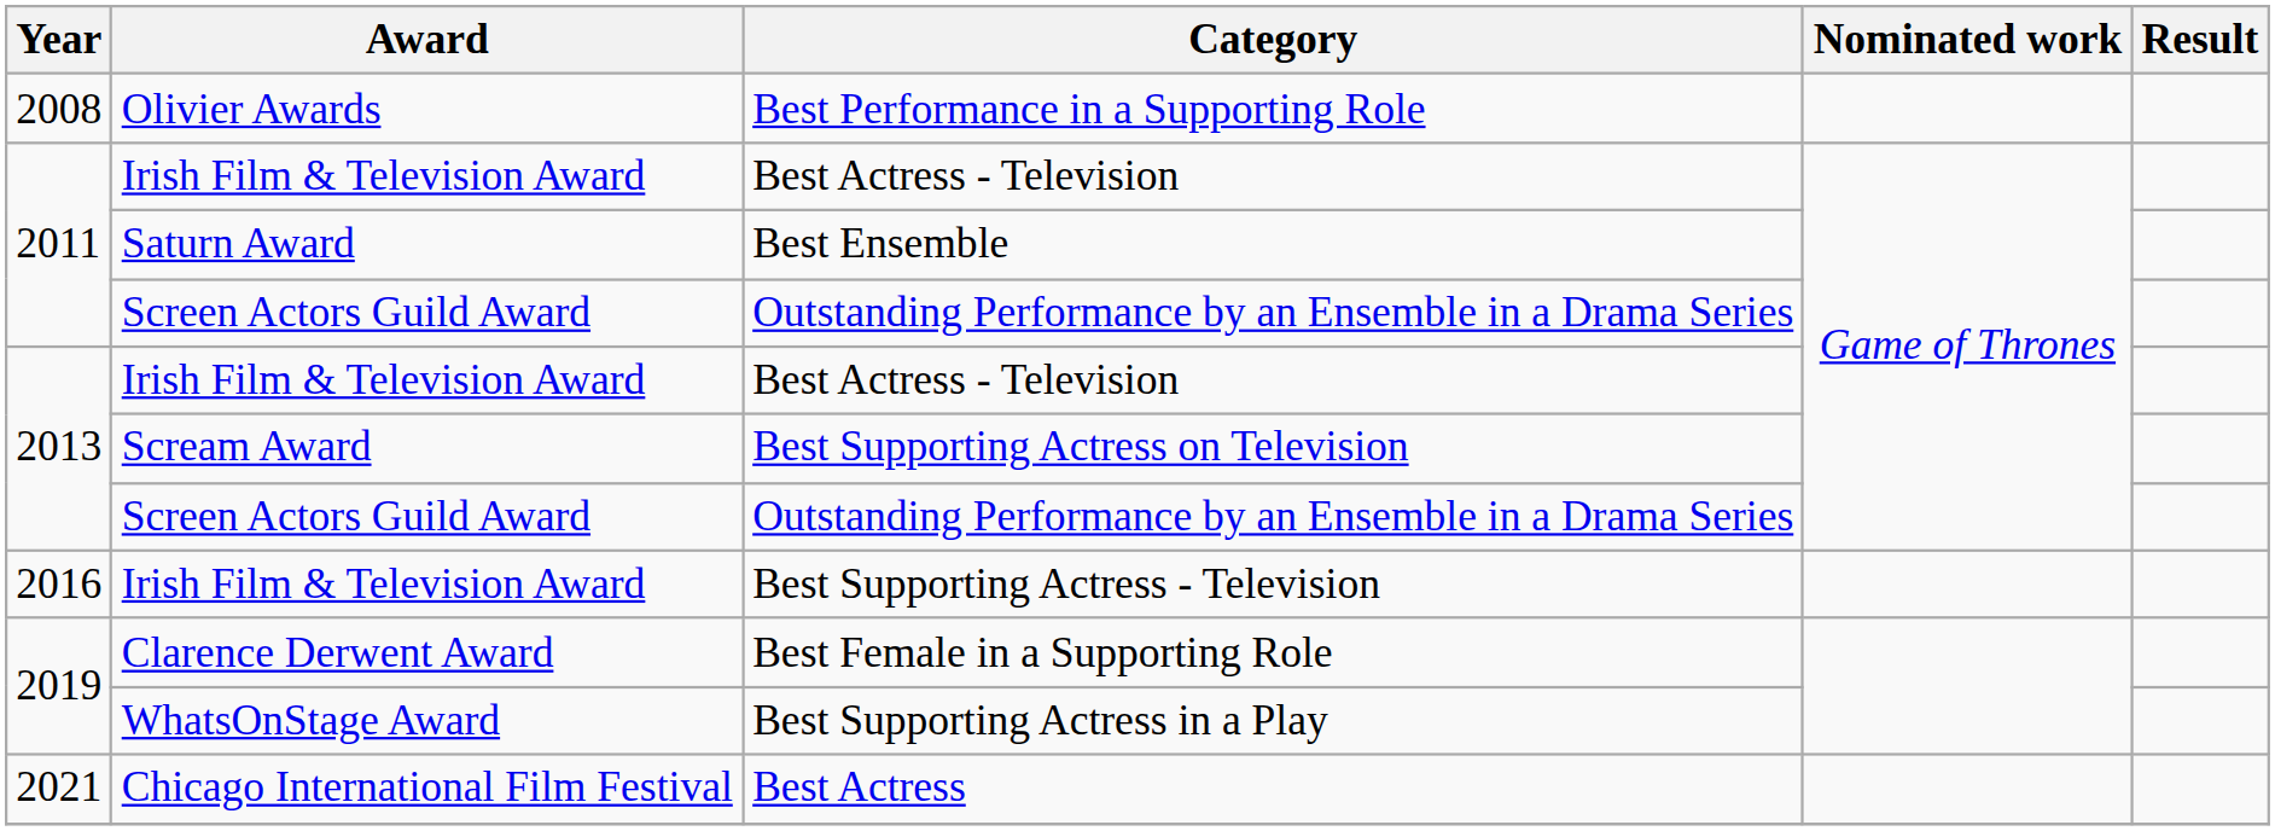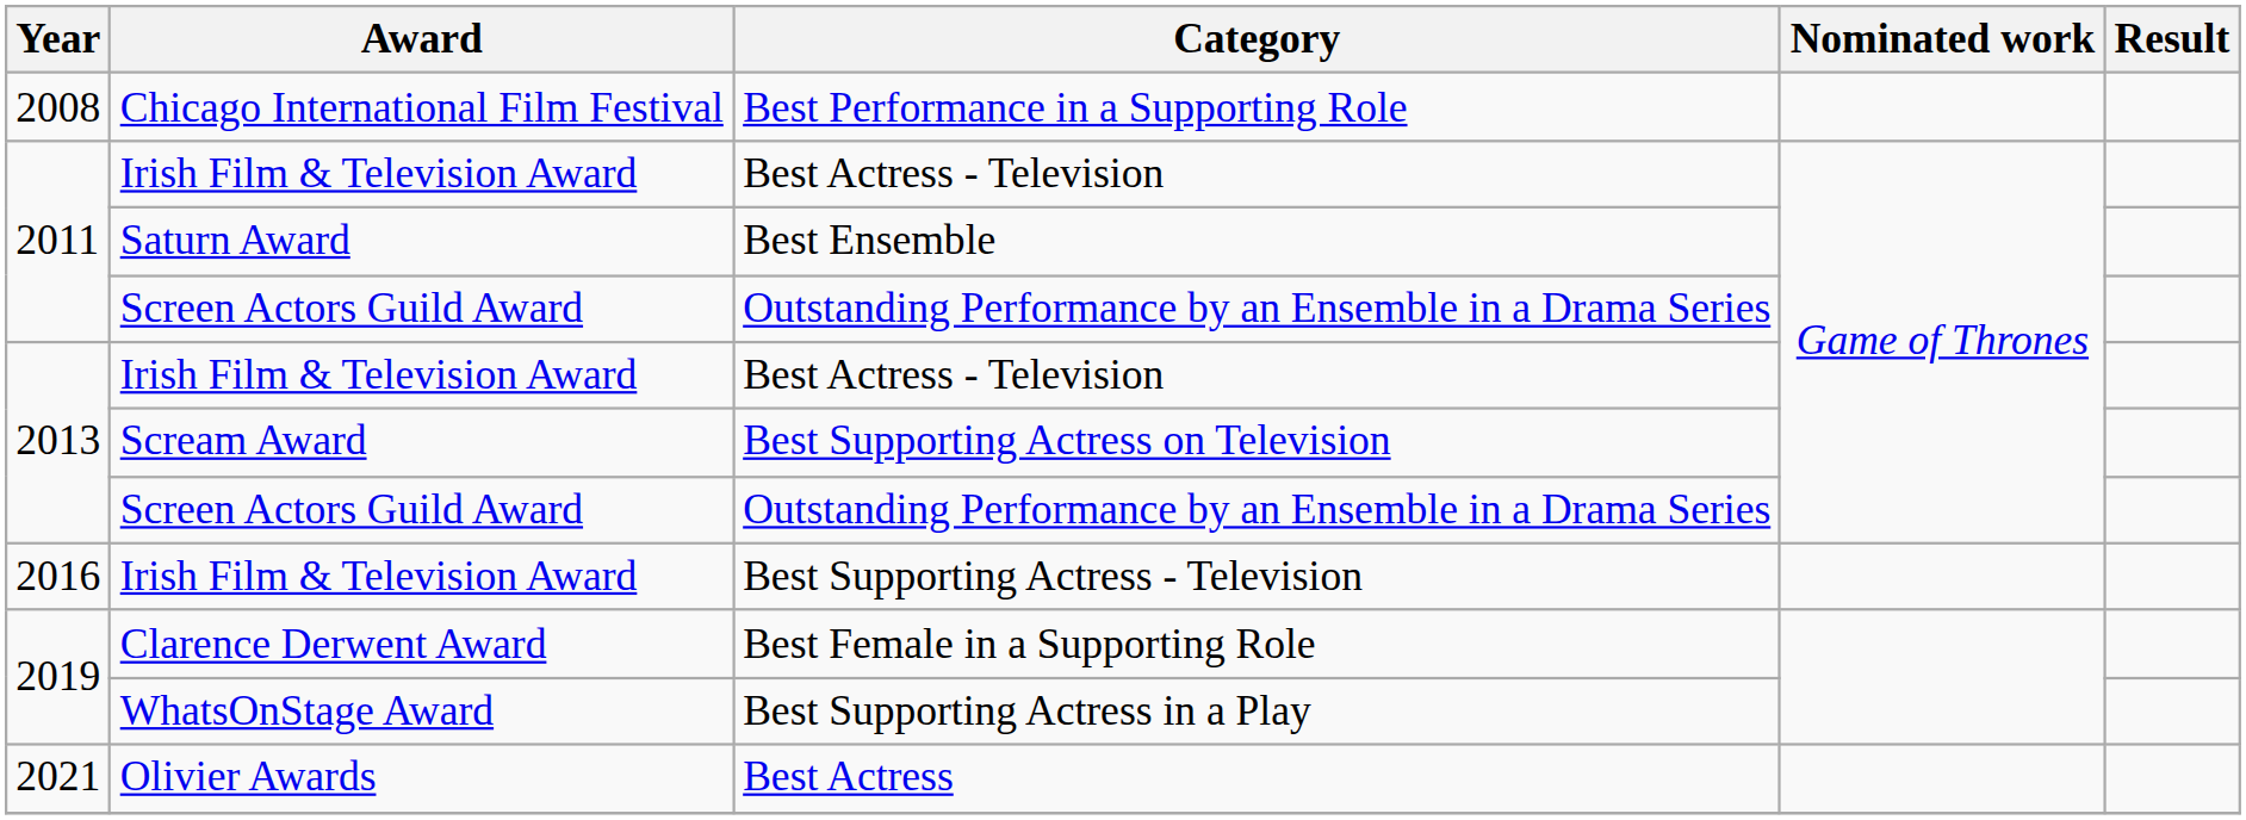 <table class="wikitable">
 <tr>
 <th>Year</th>
 <th>Award</th>
 <th>Category</th>
 <th>Nominated work</th>
 <th>Result</th>
 </tr>
 <tr>
 <td>2008</td>
-<td><a href='#'>Olivier Awards</a></td>
+<td><a href='#'>Chicago International Film Festival</a></td>
 <td><a href='#'>Best Performance in a Supporting Role</a></td>
 <td></td>
 <td></td>
 </tr>
 <tr>
 <td rowspan=3>2011</td>
 <td><a href='#'>Irish Film & Television Award</a></td>
 <td>Best Actress - Television</td>
 <td rowspan=6 style="text-align:center;"><em><a href='#'>Game of Thrones</a></em></td>
 <td></td>
 </tr>
 <tr>
 <td><a href='#'>Saturn Award</a></td>
 <td>Best Ensemble</td>
 <td></td>
 </tr>
 <tr>
 <td><a href='#'>Screen Actors Guild Award</a></td>
 <td><a href='#'>Outstanding Performance by an Ensemble in a Drama Series</a></td>
 <td></td>
 </tr>
 <tr>
 <td rowspan=3>2013</td>
 <td><a href='#'>Irish Film & Television Award</a></td>
 <td>Best Actress - Television</td>
 <td></td>
 </tr>
 <tr>
 <td><a href='#'>Scream Award</a></td>
 <td><a href='#'>Best Supporting Actress on Television</a></td>
 <td></td>
 </tr>
 <tr>
 <td><a href='#'>Screen Actors Guild Award</a></td>
 <td><a href='#'>Outstanding Performance by an Ensemble in a Drama Series</a></td>
 <td></td>
 </tr>
 <tr>
 <td>2016</td>
 <td><a href='#'>Irish Film & Television Award</a></td>
 <td>Best Supporting Actress - Television</td>
 <td></td>
 <td></td>
 </tr>
 <tr>
 <td rowspan="2">2019</td>
 <td><a href='#'>Clarence Derwent Award</a></td>
 <td>Best Female in a Supporting Role</td>
 <td rowspan="2"></td>
 <td></td>
 </tr>
 <tr>
 <td><a href='#'>WhatsOnStage Award</a></td>
 <td>Best Supporting Actress in a Play</td>
 <td></td>
 </tr>
 <tr>
 <td>2021</td>
-<td><a href='#'>Chicago International Film Festival</a></td>
+<td><a href='#'>Olivier Awards</a></td>
 <td><a href='#'>Best Actress</a></td>
 <td></td>
 <td></td>
 </tr>
 <tr>
 </tr>
 </table>
